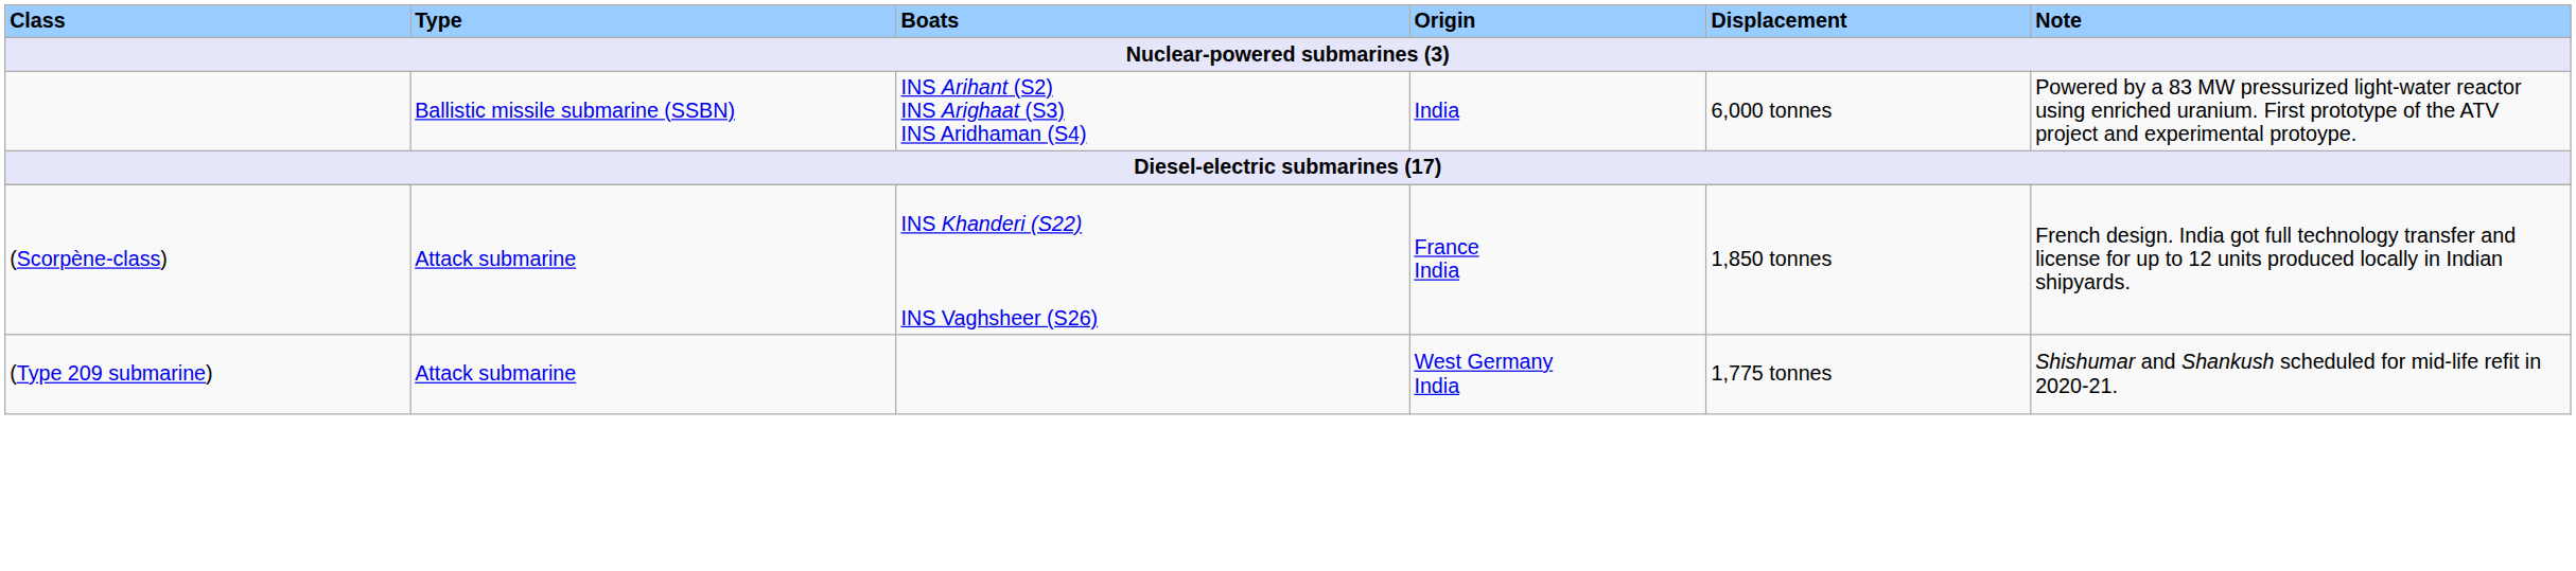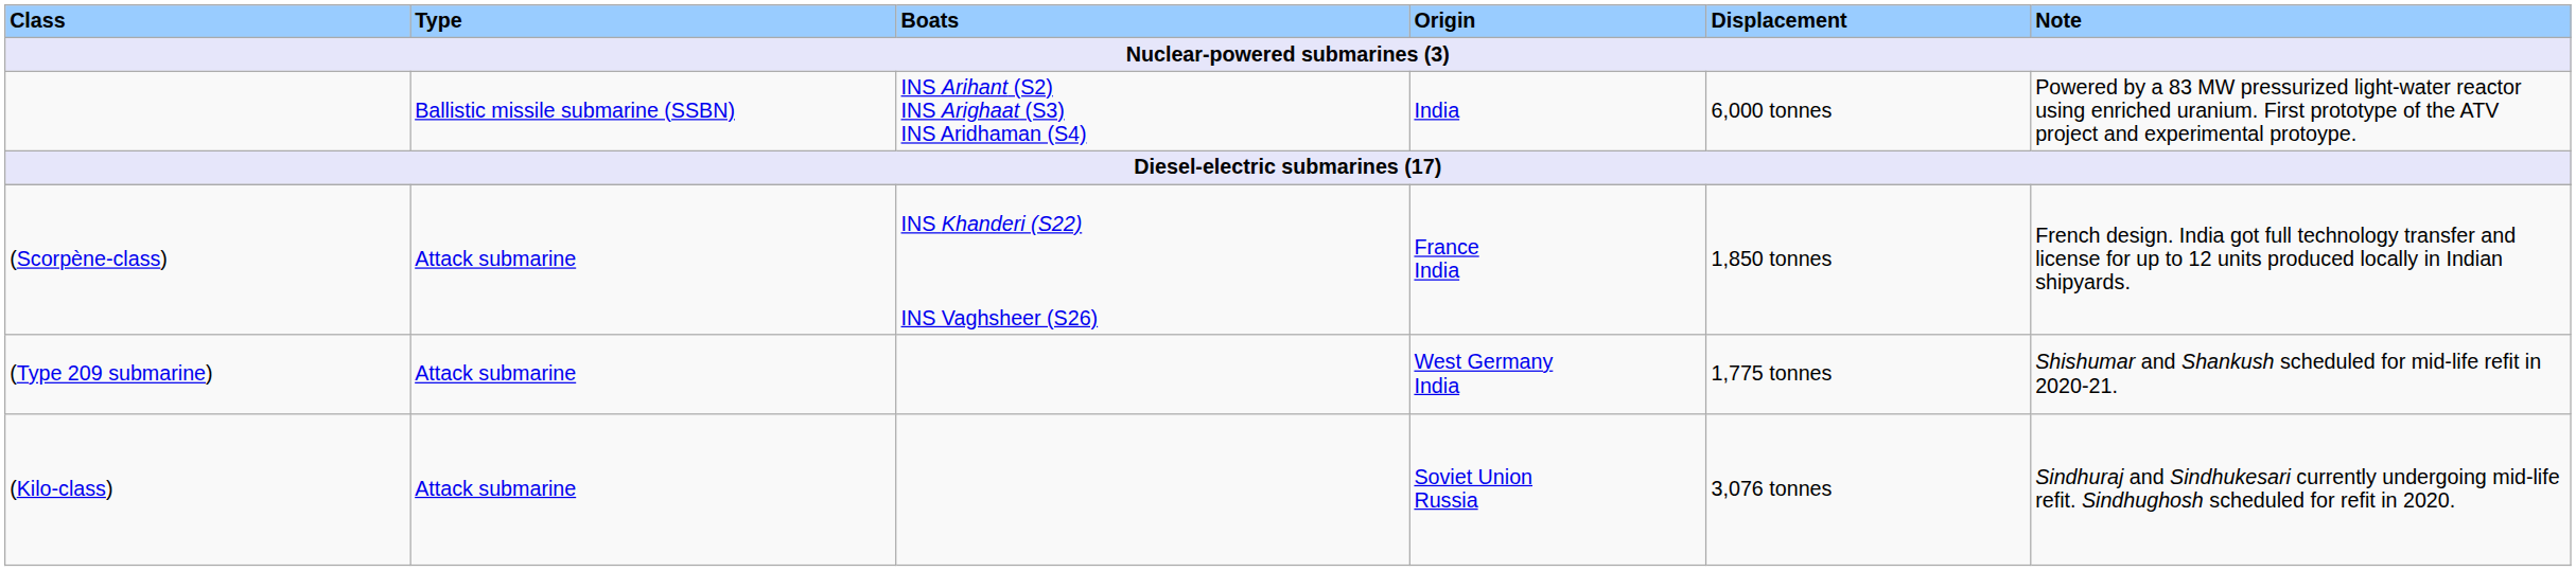 <table class="wikitable">
 <tr>
 <th style="text-align:left; width:15%;background-color:#99ccff;">Class</th>
 <th style="text-align:left; width:18%;background-color:#99ccff;">Type</th>
 <th style="text-align:left; width:19%;background-color:#99ccff;">Boats</th>
 <th style="text-align:left; width:11%;background-color:#99ccff;">Origin</th>
 <th style="text-align:left; width:12%;background-color:#99ccff;">Displacement</th>
 <th style="text-align:left; width:20%;background-color:#99ccff;">Note</th>
 </tr>
 <tr>
 <th colspan="6" style="background: lavender;">Nuclear-powered submarines (3)</th>
 </tr>
 <tr>
 <td></td>
 <td><a href='#'>Ballistic missile submarine (SSBN)</a></td>
 <td><a href='#'>INS <em>Arihant</em> (S2)</a><br><a href='#'>INS <em>Arighaat</em> (S3)</a><br><a href='#'>INS Aridhaman (S4)</a></td>
 <td> <a href='#'>India</a></td>
 <td>6,000 tonnes</td>
 <td>Powered by a 83 MW pressurized light-water reactor using enriched uranium. First prototype of the ATV project and experimental protoype.</td>
 </tr>
 <tr>
 <th colspan="6" style="background: lavender;">Diesel-electric submarines (17)</th>
 </tr>
 <tr>
 </tr>
 <tr>
 <td> (<a href='#'>Scorpène-class</a>)</td>
 <td><a href='#'>Attack submarine</a></td>
 <td><br><a href='#'>INS <em>Khanderi (S22)</em></a><br><br><br><a href='#'><br>INS Vaghsheer (S26)</a></td>
 <td> <a href='#'>France</a><br> <a href='#'>India</a></td>
 <td>1,850 tonnes</td>
 <td>French design. India got full technology transfer and license for up to 12 units produced locally in Indian shipyards.</td>
 </tr>
 <tr>
 <td> (<a href='#'>Type 209 submarine</a>)</td>
 <td><a href='#'>Attack submarine</a></td>
 <td><br><br><br></td>
 <td> <a href='#'>West Germany</a><br> <a href='#'>India</a></td>
 <td>1,775 tonnes</td>
 <td><em>Shishumar</em> and <em>Shankush</em> scheduled for mid-life refit in 2020-21.</td>
 </tr>
+<tr>
+<td> (<a href='#'>Kilo-class</a>)</td>
+<td><a href='#'>Attack submarine</a></td>
+<td><br><br><br><br><br><br></td>
+<td> <a href='#'>Soviet Union</a><br> <a href='#'>Russia</a></td>
+<td>3,076 tonnes</td>
+<td><em>Sindhuraj</em> and <em>Sindhukesari</em> currently undergoing mid-life refit. <em>Sindhughosh</em> scheduled for refit in 2020.</td>
+</tr>
 </table>
